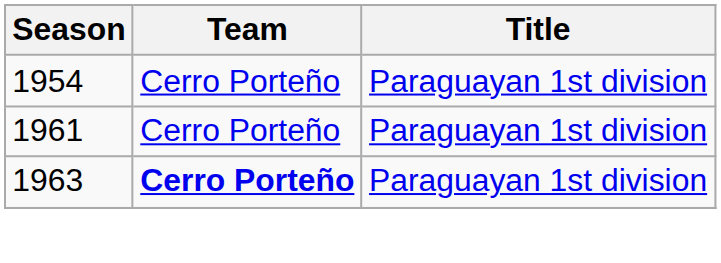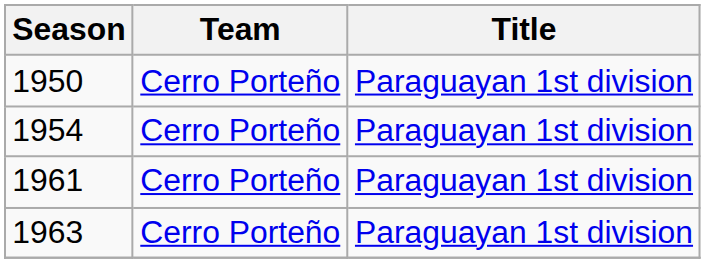 <table class="wikitable">
 <tr>
 <th>Season</th>
 <th>Team</th>
 <th>Title</th>
+</tr>
+<tr>
+<td>1950</td>
+<td><a href='#'>Cerro Porteño</a></td>
+<td><a href='#'>Paraguayan 1st division</a></td>
 </tr>
 <tr>
 <td>1954</td>
 <td><a href='#'>Cerro Porteño</a></td>
 <td><a href='#'>Paraguayan 1st division</a></td>
 </tr>
 <tr>
 <td>1961</td>
 <td><a href='#'>Cerro Porteño</a></td>
 <td><a href='#'>Paraguayan 1st division</a></td>
 </tr>
 <tr>
 <td>1963</td>
-<td><strong><a href='#'>Cerro Porteño</a></strong></td>
+<td><a href='#'>Cerro Porteño</a></td>
 <td><a href='#'>Paraguayan 1st division</a></td>
 </tr>
 <tr>
 </tr>
 </table>
